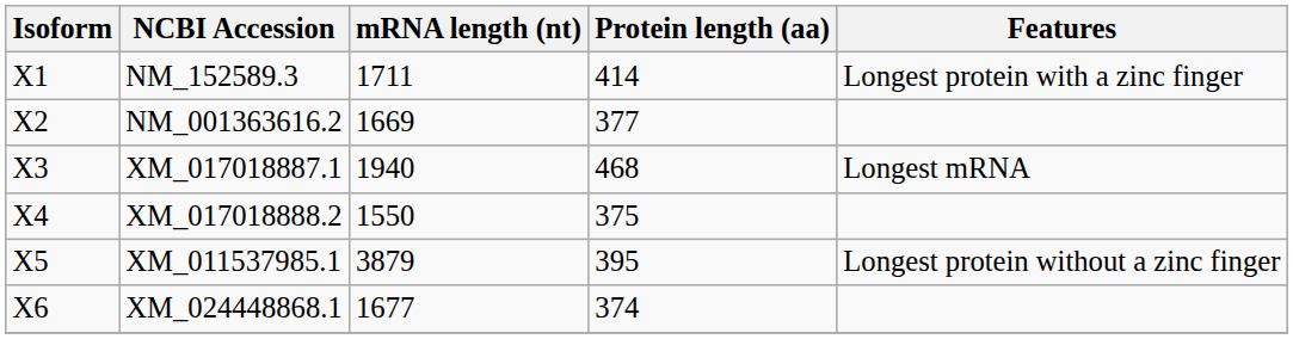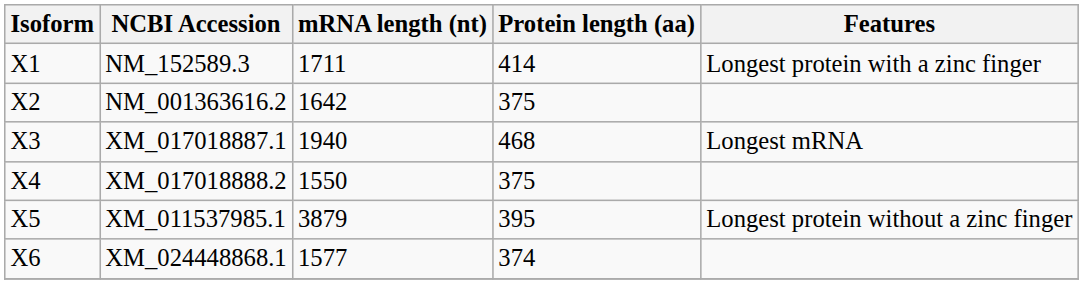 <table class="wikitable">
 <tr>
 <th>Isoform</th>
 <th>NCBI Accession</th>
 <th>mRNA length (nt)</th>
 <th>Protein length (aa)</th>
 <th>Features</th>
 </tr>
 <tr>
 <td>X1</td>
 <td>NM_152589.3</td>
 <td>1711</td>
 <td>414</td>
 <td>Longest protein with a zinc finger</td>
 </tr>
 <tr>
 <td>X2</td>
 <td>NM_001363616.2</td>
-<td>1669</td>
-<td>377</td>
+<td>1642</td>
+<td>375</td>
 <td></td>
 </tr>
 <tr>
 <td>X3</td>
 <td>XM_017018887.1</td>
 <td>1940</td>
 <td>468</td>
 <td>Longest mRNA</td>
 </tr>
 <tr>
 <td>X4</td>
 <td>XM_017018888.2</td>
 <td>1550</td>
 <td>375</td>
 <td></td>
 </tr>
 <tr>
 <td>X5</td>
 <td>XM_011537985.1</td>
 <td>3879</td>
 <td>395</td>
 <td>Longest protein without a zinc finger</td>
 </tr>
 <tr>
 <td>X6</td>
 <td>XM_024448868.1</td>
-<td>1677</td>
+<td>1577</td>
 <td>374</td>
 <td></td>
 </tr>
 <tr>
 </tr>
 </table>
